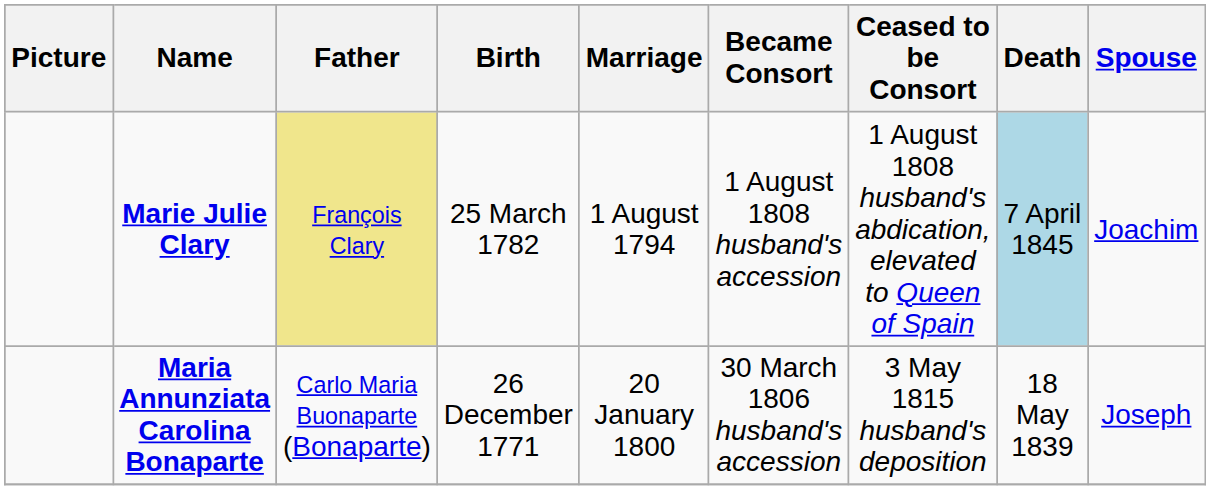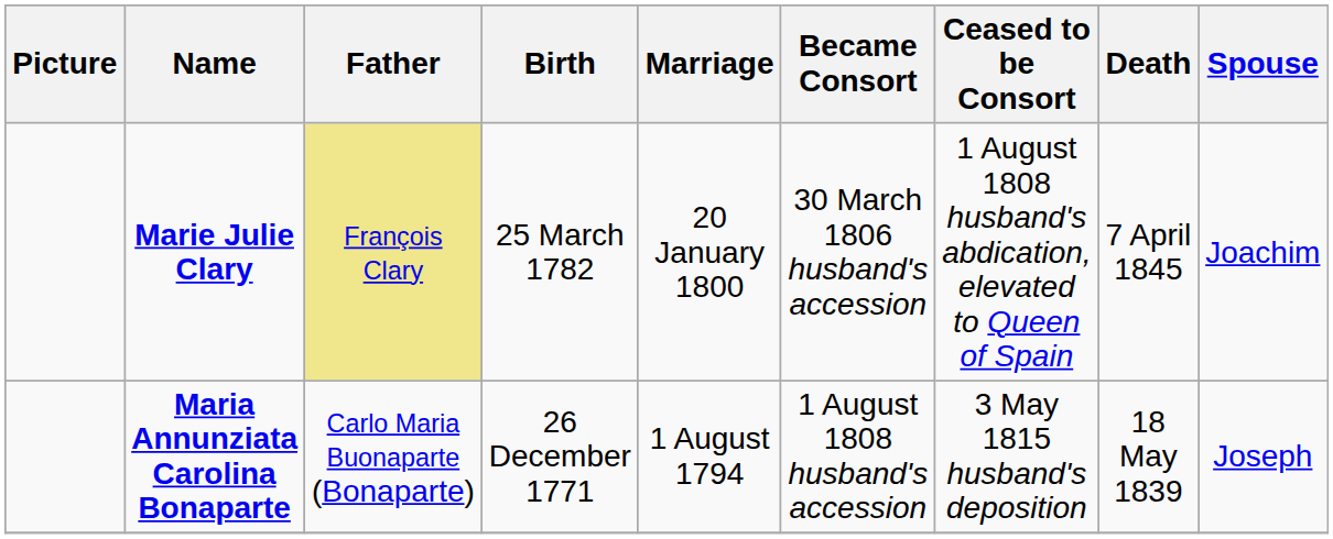 <table width=95% class="wikitable">
 <tr>
 <th width = "8%">Picture</th>
 <th width = "10%">Name</th>
 <th width = "9%">Father</th>
 <th width = "10%">Birth</th>
 <th width = "9%">Marriage</th>
 <th width = "9%">Became Consort</th>
 <th width = "9%">Ceased to be Consort</th>
 <th width = "9%">Death</th>
 <th width = "6%"><a href='#'>Spouse</a></th>
 </tr>
 <tr>
 <td align="center"></td>
 <td align="center"><strong><a href='#'>Marie Julie Clary</a></strong></td>
 <td align="center" style="background: khaki;"><small><a href='#'>François Clary</a></small></td>
 <td align="center">25 March 1782</td>
-<td align="center">1 August 1794</td>
-<td align="center">1 August 1808<br><em>husband's accession</em></td>
+<td align="center">20 January 1800</td>
+<td align="center">30 March 1806<br><em>husband's accession</em></td>
 <td align="center">1 August 1808<br><em>husband's abdication, elevated to <a href='#'>Queen of Spain</a></em></td>
-<td align="center" style="background: lightblue;">7 April 1845</td>
+<td align="center">7 April 1845</td>
 <td align="center"><a href='#'>Joachim</a></td>
 </tr>
 <tr>
 <td align="center"></td>
 <td align="center"><strong><a href='#'>Maria Annunziata Carolina Bonaparte</a></strong></td>
 <td align="center"><small><a href='#'>Carlo Maria Buonaparte</a></small><br>(<a href='#'>Bonaparte</a>)</td>
 <td align="center">26 December 1771</td>
-<td align="center">20 January 1800</td>
-<td align="center">30 March 1806<br><em>husband's accession</em></td>
+<td align="center">1 August 1794</td>
+<td align="center">1 August 1808<br><em>husband's accession</em></td>
 <td align="center">3 May 1815<br><em>husband's deposition</em></td>
 <td align="center">18 May 1839</td>
 <td align="center"><a href='#'>Joseph</a></td>
 </tr>
 <tr>
 </tr>
 </table>
